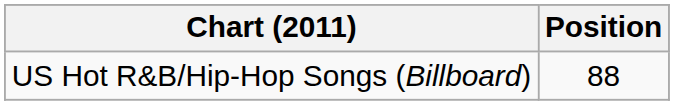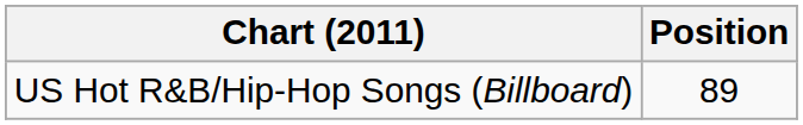 <table class="wikitable">
 <tr>
 <th>Chart (2011)</th>
 <th>Position</th>
 </tr>
 <tr>
 <td>US Hot R&B/Hip-Hop Songs (<em>Billboard</em>)</td>
-<td align="center">88</td>
+<td align="center">89</td>
 </tr>
 </table>
